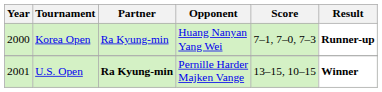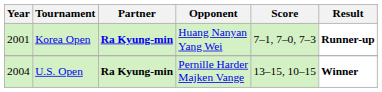 <table class="sortable wikitable" style="font-size: 90%;">
 <tr>
 <th>Year</th>
 <th>Tournament</th>
 <th>Partner</th>
 <th>Opponent</th>
 <th>Score</th>
 <th>Result</th>
 </tr>
 <tr style="background:#D4F1C5">
-<td align="center">2000</td>
+<td align="center">2001</td>
 <td align="left"><a href='#'>Korea Open</a></td>
-<td align="left"> <a href='#'>Ra Kyung-min</a></td>
+<td align="left"><strong> <a href='#'>Ra Kyung-min</a></strong></td>
 <td align="left"> <a href='#'>Huang Nanyan</a> <br>  <a href='#'>Yang Wei</a></td>
 <td align="left">7–1, 7–0, 7–3</td>
 <td style="text-align:left; background:white"> <strong>Runner-up</strong></td>
 </tr>
 <tr>
 </tr>
 <tr style="background:#D4F1C5">
-<td align="center">2001</td>
+<td align="center">2004</td>
 <td align="left"><a href='#'>U.S. Open</a></td>
 <td align="left"><strong> Ra Kyung-min</strong></td>
 <td align="left"> <a href='#'>Pernille Harder</a> <br>  <a href='#'>Majken Vange</a></td>
 <td align="left">13–15, 10–15</td>
 <td style="text-align:left; background:white"> <strong>Winner</strong></td>
 </tr>
 </table>
